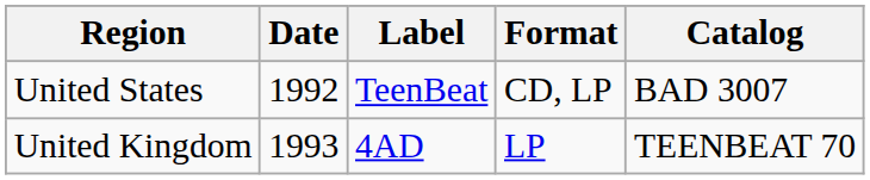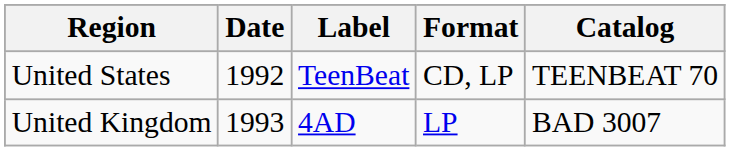 <table class="wikitable">
 <tr>
 <th>Region</th>
 <th>Date</th>
 <th>Label</th>
 <th>Format</th>
 <th>Catalog</th>
 </tr>
 <tr>
 <td>United States</td>
 <td>1992</td>
 <td><a href='#'>TeenBeat</a></td>
 <td>CD, LP</td>
-<td>BAD 3007</td>
+<td>TEENBEAT 70</td>
 </tr>
 <tr>
 <td>United Kingdom</td>
 <td>1993</td>
 <td><a href='#'>4AD</a></td>
 <td><a href='#'>LP</a></td>
-<td>TEENBEAT 70</td>
+<td>BAD 3007</td>
 </tr>
 </table>
